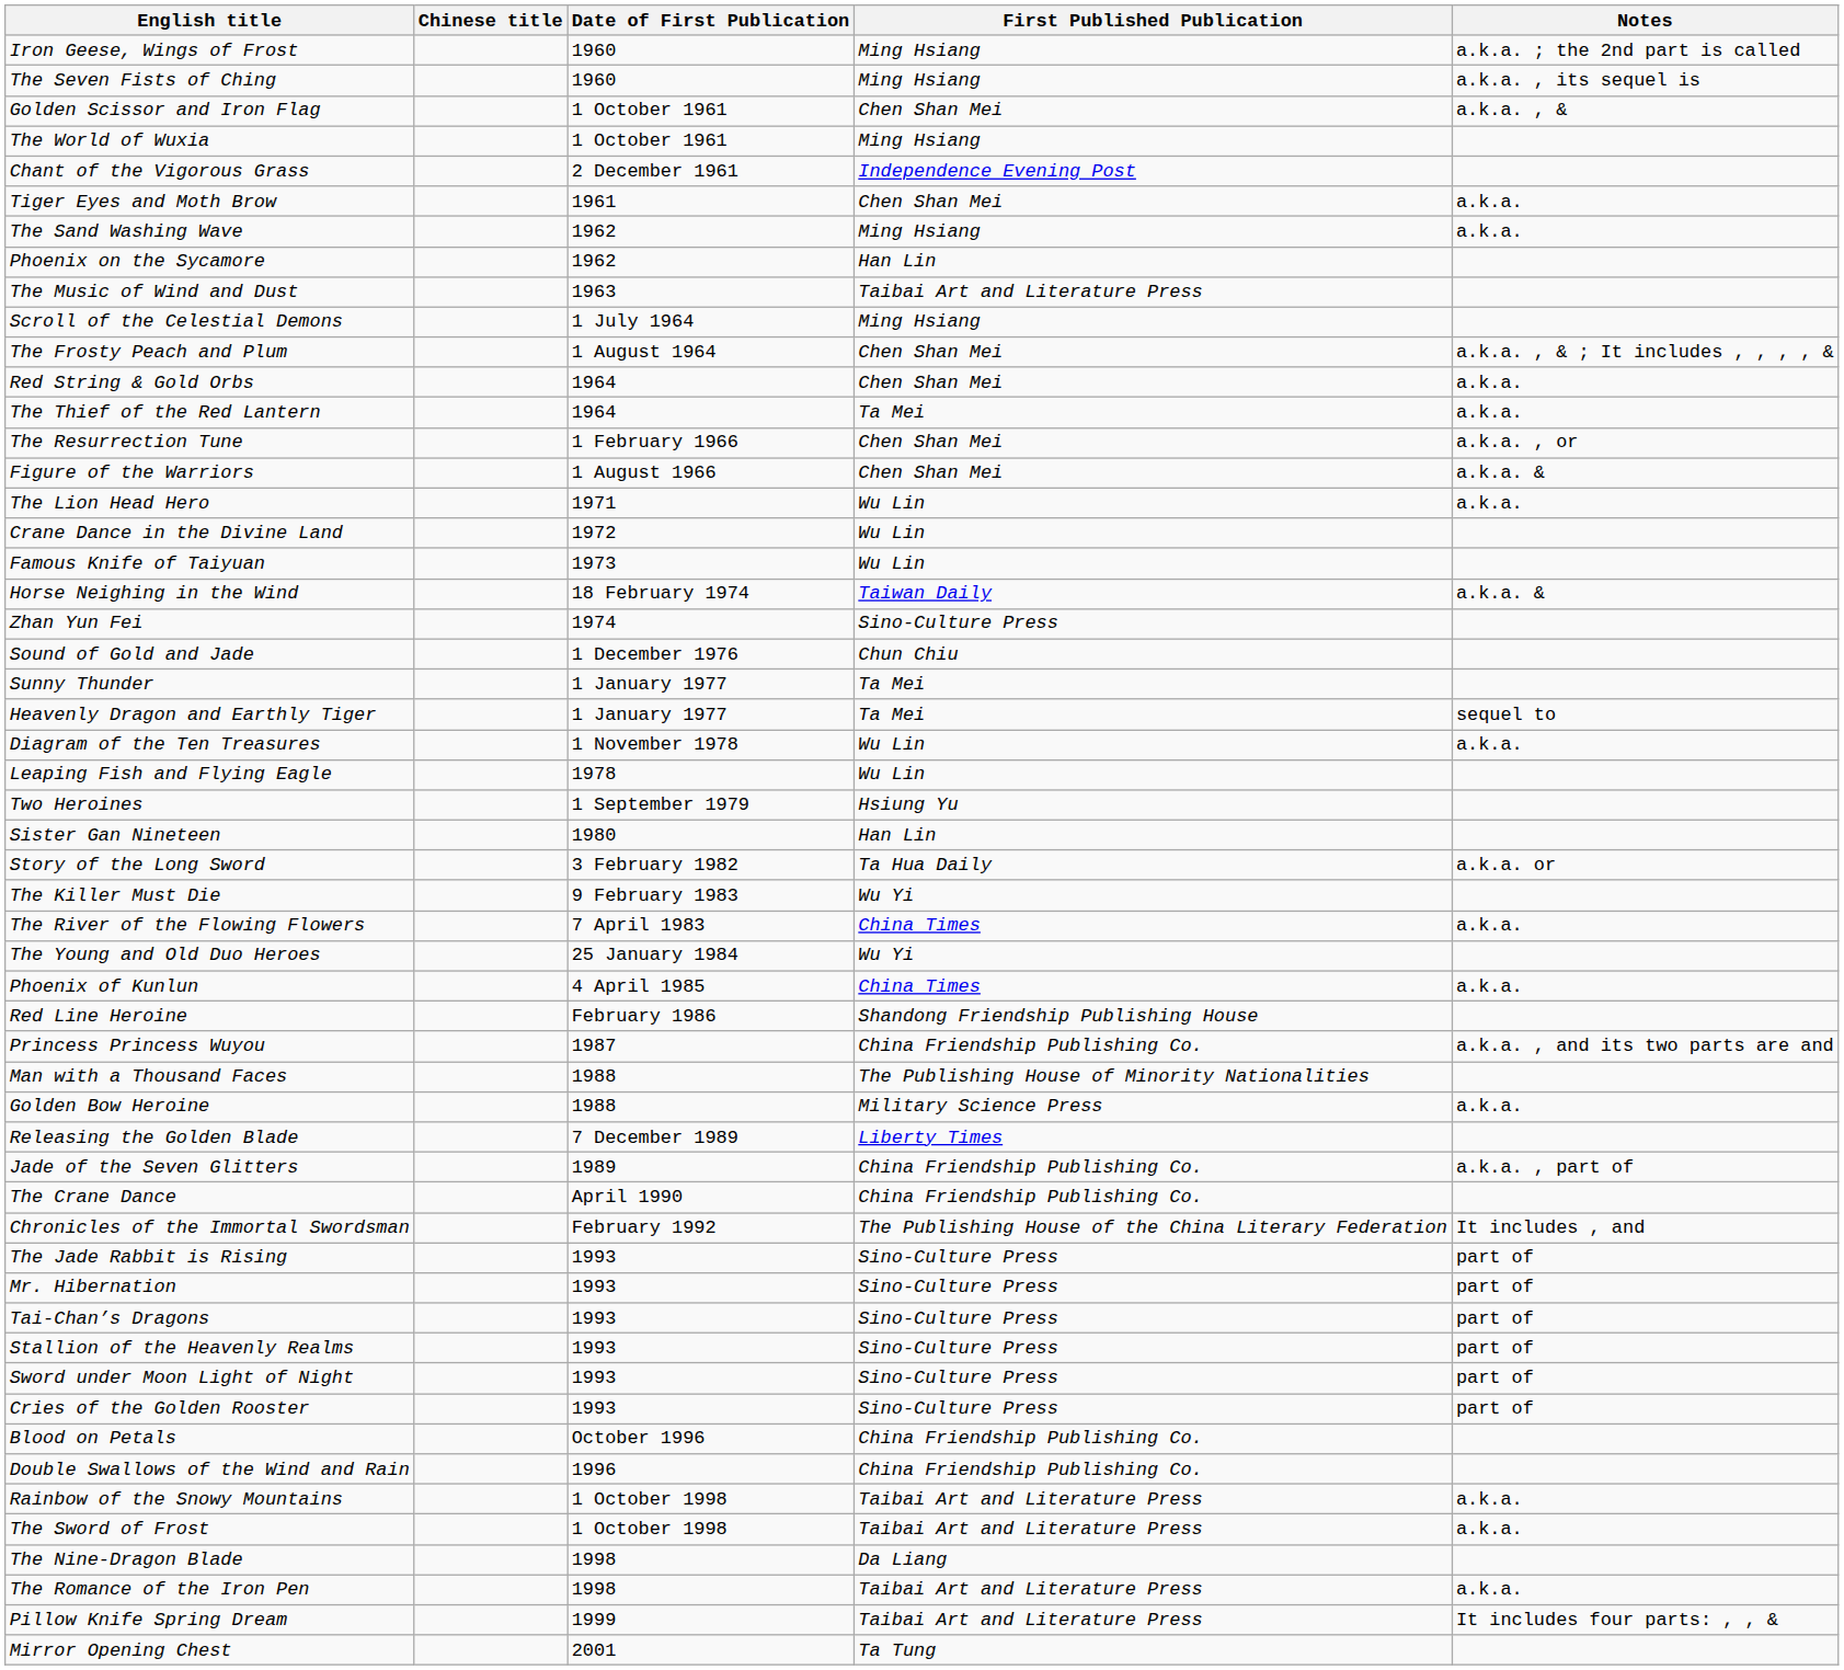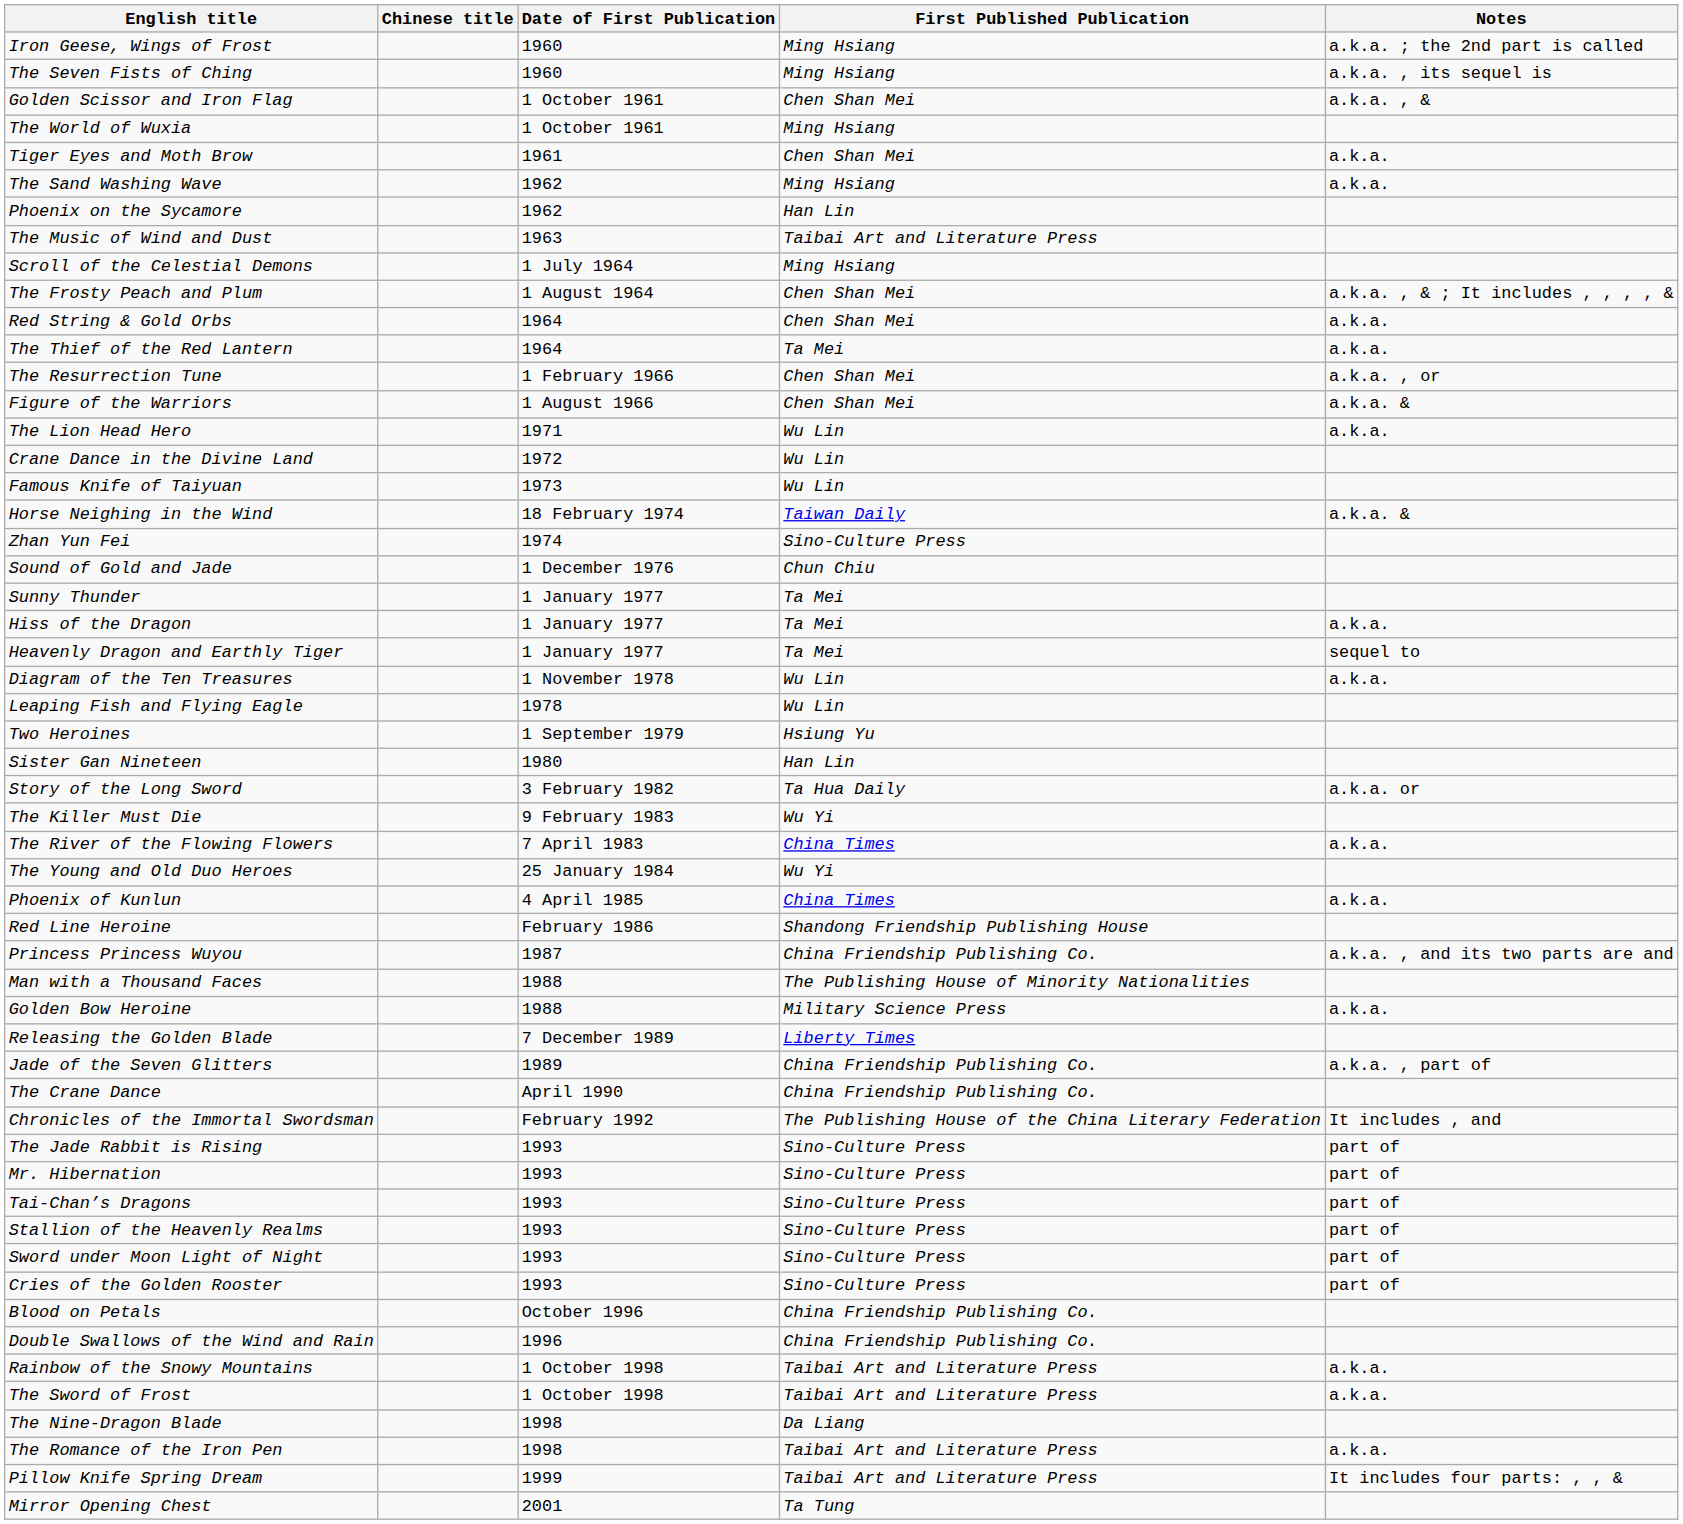 <table class="wikitable">
 <tr>
 <th>English title</th>
 <th>Chinese title</th>
 <th>Date of First Publication</th>
 <th>First Published Publication</th>
 <th>Notes</th>
 </tr>
 <tr>
 <td><em>Iron Geese, Wings of Frost</em></td>
 <td></td>
 <td>1960</td>
 <td><em>Ming Hsiang</em></td>
 <td>a.k.a. ; the 2nd part is called </td>
 </tr>
 <tr>
 <td><em>The Seven Fists of Ching</em></td>
 <td></td>
 <td>1960</td>
 <td><em>Ming Hsiang</em></td>
 <td>a.k.a. , its sequel is </td>
 </tr>
 <tr>
 <td><em>Golden Scissor and Iron Flag</em></td>
 <td></td>
 <td>1 October 1961</td>
 <td><em>Chen Shan Mei</em></td>
 <td>a.k.a. ,  & </td>
 </tr>
 <tr>
 <td><em>The World of Wuxia</em></td>
 <td></td>
 <td>1 October 1961</td>
 <td><em>Ming Hsiang</em></td>
-<td></td>
-</tr>
-<tr>
-<td><em>Chant of the Vigorous Grass</em></td>
-<td></td>
-<td>2 December 1961</td>
-<td><em><a href='#'>Independence Evening Post</a></em></td>
 <td></td>
 </tr>
 <tr>
 <td><em>Tiger Eyes and Moth Brow</em></td>
 <td></td>
 <td>1961</td>
 <td><em>Chen Shan Mei</em></td>
 <td>a.k.a. </td>
 </tr>
 <tr>
 <td><em>The Sand Washing Wave</em></td>
 <td></td>
 <td>1962</td>
 <td><em>Ming Hsiang</em></td>
 <td>a.k.a. </td>
 </tr>
 <tr>
 <td><em>Phoenix on the Sycamore</em></td>
 <td></td>
 <td>1962</td>
 <td><em>Han Lin</em></td>
 <td></td>
 </tr>
 <tr>
 <td><em>The Music of Wind and Dust</em></td>
 <td></td>
 <td>1963</td>
 <td><em>Taibai Art and Literature Press</em></td>
 <td></td>
 </tr>
 <tr>
 <td><em>Scroll of the Celestial Demons</em></td>
 <td></td>
 <td>1 July 1964</td>
 <td><em>Ming Hsiang</em></td>
 <td></td>
 </tr>
 <tr>
 <td><em>The Frosty Peach and Plum</em></td>
 <td></td>
 <td>1 August 1964</td>
 <td><em>Chen Shan Mei</em></td>
 <td>a.k.a. ,  & ; It includes , , , ,  & </td>
 </tr>
 <tr>
 <td><em>Red String & Gold Orbs</em></td>
 <td></td>
 <td>1964</td>
 <td><em>Chen Shan Mei</em></td>
 <td>a.k.a. </td>
 </tr>
 <tr>
 <td><em>The Thief of the Red Lantern</em></td>
 <td></td>
 <td>1964</td>
 <td><em>Ta Mei</em></td>
 <td>a.k.a. </td>
 </tr>
 <tr>
 <td><em>The Resurrection Tune</em></td>
 <td></td>
 <td>1 February 1966</td>
 <td><em>Chen Shan Mei</em></td>
 <td>a.k.a. ,  or </td>
 </tr>
 <tr>
 <td><em>Figure of the Warriors</em></td>
 <td></td>
 <td>1 August 1966</td>
 <td><em>Chen Shan Mei</em></td>
 <td>a.k.a.  & </td>
 </tr>
 <tr>
 <td><em>The Lion Head Hero</em></td>
 <td></td>
 <td>1971</td>
 <td><em>Wu Lin</em></td>
 <td>a.k.a. </td>
 </tr>
 <tr>
 <td><em>Crane Dance in the Divine Land</em></td>
 <td></td>
 <td>1972</td>
 <td><em>Wu Lin</em></td>
 <td></td>
 </tr>
 <tr>
 <td><em>Famous Knife of Taiyuan</em></td>
 <td></td>
 <td>1973</td>
 <td><em>Wu Lin</em></td>
 <td></td>
 </tr>
 <tr>
 <td><em>Horse Neighing in the Wind</em></td>
 <td></td>
 <td>18 February 1974</td>
 <td><em><a href='#'>Taiwan Daily</a></em></td>
 <td>a.k.a.  & </td>
 </tr>
 <tr>
 <td><em>Zhan Yun Fei</em></td>
 <td></td>
 <td>1974</td>
 <td><em>Sino-Culture Press</em></td>
 <td></td>
 </tr>
 <tr>
 <td><em>Sound of Gold and Jade</em></td>
 <td></td>
 <td>1 December 1976</td>
 <td><em>Chun Chiu</em></td>
 <td></td>
 </tr>
 <tr>
 <td><em>Sunny Thunder</em></td>
 <td></td>
 <td>1 January 1977</td>
 <td><em>Ta Mei</em></td>
 <td></td>
+</tr>
+<tr>
+<td><em>Hiss of the Dragon</em></td>
+<td></td>
+<td>1 January 1977</td>
+<td><em>Ta Mei</em></td>
+<td>a.k.a. </td>
 </tr>
 <tr>
 <td><em>Heavenly Dragon and Earthly Tiger</em></td>
 <td></td>
 <td>1 January 1977</td>
 <td><em>Ta Mei</em></td>
 <td>sequel to </td>
 </tr>
 <tr>
 <td><em>Diagram of the Ten Treasures</em></td>
 <td></td>
 <td>1 November 1978</td>
 <td><em>Wu Lin</em></td>
 <td>a.k.a. </td>
 </tr>
 <tr>
 <td><em>Leaping Fish and Flying Eagle</em></td>
 <td></td>
 <td>1978</td>
 <td><em>Wu Lin</em></td>
 <td></td>
 </tr>
 <tr>
 <td><em>Two Heroines</em></td>
 <td></td>
 <td>1 September 1979</td>
 <td><em>Hsiung Yu</em></td>
 <td></td>
 </tr>
 <tr>
 <td><em>Sister Gan Nineteen</em></td>
 <td></td>
 <td>1980</td>
 <td><em>Han Lin</em></td>
 <td></td>
 </tr>
 <tr>
 <td><em>Story of the Long Sword</em></td>
 <td></td>
 <td>3 February 1982</td>
 <td><em>Ta Hua Daily</em></td>
 <td>a.k.a.  or </td>
 </tr>
 <tr>
 <td><em>The Killer Must Die</em></td>
 <td></td>
 <td>9 February 1983</td>
 <td><em>Wu Yi</em></td>
 <td></td>
 </tr>
 <tr>
 <td><em>The River of the Flowing Flowers</em></td>
 <td></td>
 <td>7 April 1983</td>
 <td><em><a href='#'>China Times</a></em></td>
 <td>a.k.a. </td>
 </tr>
 <tr>
 <td><em>The Young and Old Duo Heroes</em></td>
 <td></td>
 <td>25 January 1984</td>
 <td><em>Wu Yi</em></td>
 <td></td>
 </tr>
 <tr>
 <td><em>Phoenix of Kunlun</em></td>
 <td></td>
 <td>4 April 1985</td>
 <td><em><a href='#'>China Times</a></em></td>
 <td>a.k.a. </td>
 </tr>
 <tr>
 <td><em>Red Line Heroine</em></td>
 <td></td>
 <td>February 1986</td>
 <td><em>Shandong Friendship Publishing House</em></td>
 <td></td>
 </tr>
 <tr>
 <td><em>Princess Princess Wuyou</em></td>
 <td></td>
 <td>1987</td>
 <td><em>China Friendship Publishing Co.</em></td>
 <td>a.k.a. , and its two parts are  and </td>
 </tr>
 <tr>
 <td><em>Man with a Thousand Faces</em></td>
 <td></td>
 <td>1988</td>
 <td><em>The Publishing House of Minority Nationalities</em></td>
 <td></td>
 </tr>
 <tr>
 <td><em>Golden Bow Heroine</em></td>
 <td></td>
 <td>1988</td>
 <td><em>Military Science Press</em></td>
 <td>a.k.a. </td>
 </tr>
 <tr>
 <td><em>Releasing the Golden Blade</em></td>
 <td></td>
 <td>7 December 1989</td>
 <td><em><a href='#'>Liberty Times</a></em></td>
 <td></td>
 </tr>
 <tr>
 <td><em>Jade of the Seven Glitters</em></td>
 <td></td>
 <td>1989</td>
 <td><em>China Friendship Publishing Co.</em></td>
 <td>a.k.a. , part of </td>
 </tr>
 <tr>
 <td><em>The Crane Dance</em></td>
 <td></td>
 <td>April 1990</td>
 <td><em>China Friendship Publishing Co.</em></td>
 <td></td>
 </tr>
 <tr>
 <td><em>Chronicles of the Immortal Swordsman</em></td>
 <td></td>
 <td>February 1992</td>
 <td><em>The Publishing House of the China Literary Federation</em></td>
 <td>It includes ,  and </td>
 </tr>
 <tr>
 <td><em>The Jade Rabbit is Rising</em></td>
 <td></td>
 <td>1993</td>
 <td><em>Sino-Culture Press</em></td>
 <td>part of </td>
 </tr>
 <tr>
 <td><em>Mr. Hibernation</em></td>
 <td></td>
 <td>1993</td>
 <td><em>Sino-Culture Press</em></td>
 <td>part of </td>
 </tr>
 <tr>
 <td><em>Tai-Chan’s Dragons</em></td>
 <td></td>
 <td>1993</td>
 <td><em>Sino-Culture Press</em></td>
 <td>part of </td>
 </tr>
 <tr>
 <td><em>Stallion of the Heavenly Realms</em></td>
 <td></td>
 <td>1993</td>
 <td><em>Sino-Culture Press</em></td>
 <td>part of </td>
 </tr>
 <tr>
 <td><em>Sword under Moon Light of Night</em></td>
 <td></td>
 <td>1993</td>
 <td><em>Sino-Culture Press</em></td>
 <td>part of </td>
 </tr>
 <tr>
 <td><em>Cries of the Golden Rooster </em></td>
 <td></td>
 <td>1993</td>
 <td><em>Sino-Culture Press</em></td>
 <td>part of </td>
 </tr>
 <tr>
 <td><em>Blood on Petals</em></td>
 <td></td>
 <td>October 1996</td>
 <td><em>China Friendship Publishing Co.</em></td>
 <td></td>
 </tr>
 <tr>
 <td><em>Double Swallows of the Wind and Rain</em></td>
 <td></td>
 <td>1996</td>
 <td><em>China Friendship Publishing Co.</em></td>
 <td></td>
 </tr>
 <tr>
 <td><em>Rainbow of the Snowy Mountains</em></td>
 <td></td>
 <td>1 October 1998</td>
 <td><em>Taibai Art and Literature Press</em></td>
 <td>a.k.a. </td>
 </tr>
 <tr>
 <td><em>The Sword of Frost</em></td>
 <td></td>
 <td>1 October 1998</td>
 <td><em>Taibai Art and Literature Press</em></td>
 <td>a.k.a. </td>
 </tr>
 <tr>
 <td><em>The Nine-Dragon Blade</em></td>
 <td></td>
 <td>1998</td>
 <td><em>Da Liang</em></td>
 <td></td>
 </tr>
 <tr>
 <td><em>The Romance of the Iron Pen</em></td>
 <td></td>
 <td>1998</td>
 <td><em>Taibai Art and Literature Press</em></td>
 <td>a.k.a. </td>
 </tr>
 <tr>
 <td><em>Pillow Knife Spring Dream</em></td>
 <td></td>
 <td>1999</td>
 <td><em>Taibai Art and Literature Press</em></td>
 <td>It includes four parts: ,  ,  & </td>
 </tr>
 <tr>
 <td><em>Mirror Opening Chest</em></td>
 <td></td>
 <td>2001</td>
 <td><em>Ta Tung</em></td>
 <td></td>
 </tr>
 </table>
